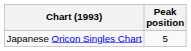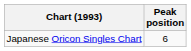 <table class="wikitable">
 <tr>
 <th>Chart (1993)</th>
 <th>Peak<br>position</th>
 </tr>
 <tr>
 <td>Japanese <a href='#'>Oricon Singles Chart</a></td>
-<td align="center">5</td>
+<td align="center">6</td>
 </tr>
 </table>
